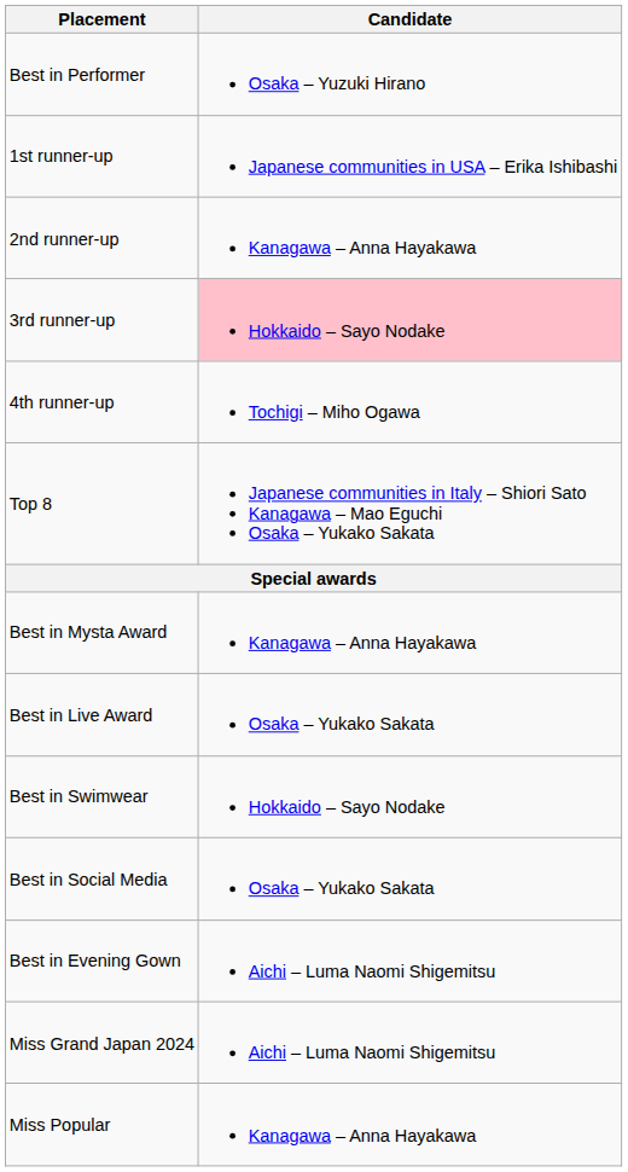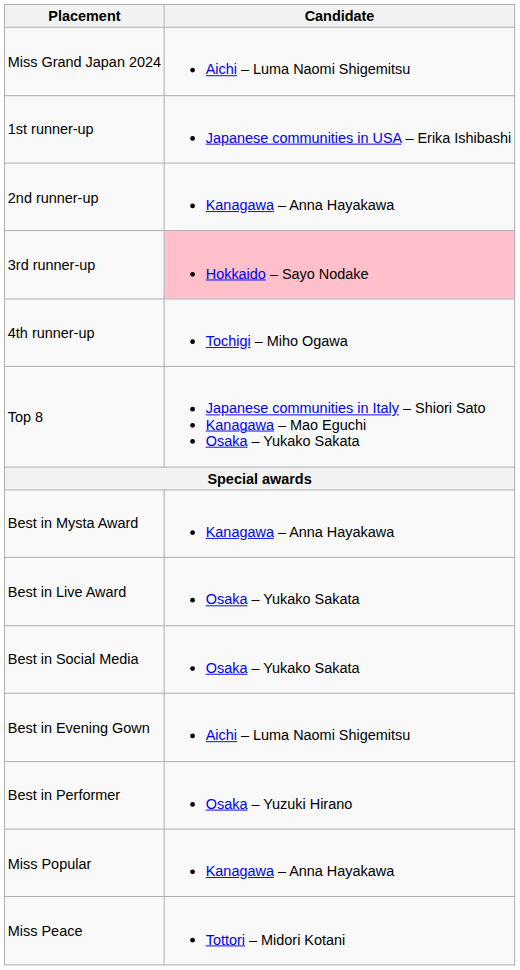 <table class="wikitable col1center" style="font-size: 95%;">
 <tr>
 <th>Placement</th>
 <th>Candidate</th>
 </tr>
 <tr>
-<td>Best in Performer</td>
-<td><br><ul><li><a href='#'>Osaka</a> – Yuzuki Hirano</li></ul></td>
+<td>Miss Grand Japan 2024</td>
+<td><br><ul><li><a href='#'>Aichi</a> – Luma Naomi Shigemitsu</li></ul></td>
 </tr>
 <tr>
 <td>1st runner-up</td>
 <td><br><ul><li><a href='#'>Japanese communities in USA</a> – Erika Ishibashi</li></ul></td>
 </tr>
 <tr>
 <td>2nd runner-up</td>
 <td><br><ul><li><a href='#'>Kanagawa</a> – Anna Hayakawa</li></ul></td>
 </tr>
 <tr>
 <td>3rd runner-up</td>
 <td style="background: pink;"><br><ul><li><a href='#'>Hokkaido</a> – Sayo Nodake</li></ul></td>
 </tr>
 <tr>
 <td>4th runner-up</td>
 <td><br><ul><li><a href='#'>Tochigi</a> – Miho Ogawa</li></ul></td>
 </tr>
 <tr>
 <td>Top 8</td>
 <td><br><ul><li><a href='#'>Japanese communities in Italy</a> – Shiori Sato</li><li><a href='#'>Kanagawa</a> – Mao Eguchi</li><li><a href='#'>Osaka</a> – Yukako Sakata</li></ul></td>
 </tr>
 <tr>
 <th colspan=2>Special awards</th>
 </tr>
 <tr>
 <td>Best in Mysta Award</td>
 <td><br><ul><li><a href='#'>Kanagawa</a> – Anna Hayakawa</li></ul></td>
 </tr>
 <tr>
 <td>Best in Live Award</td>
 <td><br><ul><li><a href='#'>Osaka</a> – Yukako Sakata</li></ul></td>
 </tr>
 <tr>
-<td>Best in Swimwear</td>
-<td><br><ul><li><a href='#'>Hokkaido</a> – Sayo Nodake</li></ul></td>
-</tr>
-<tr>
 <td>Best in Social Media</td>
 <td><br><ul><li><a href='#'>Osaka</a> – Yukako Sakata</li></ul></td>
 </tr>
 <tr>
 <td>Best in Evening Gown</td>
 <td><br><ul><li><a href='#'>Aichi</a> – Luma Naomi Shigemitsu</li></ul></td>
 </tr>
 <tr>
-<td>Miss Grand Japan 2024</td>
-<td><br><ul><li><a href='#'>Aichi</a> – Luma Naomi Shigemitsu</li></ul></td>
+<td>Best in Performer</td>
+<td><br><ul><li><a href='#'>Osaka</a> – Yuzuki Hirano</li></ul></td>
 </tr>
 <tr>
 <td>Miss Popular</td>
 <td><br><ul><li><a href='#'>Kanagawa</a> – Anna Hayakawa</li></ul></td>
 </tr>
+<tr>
+<td>Miss Peace</td>
+<td><br><ul><li><a href='#'>Tottori</a> – Midori Kotani</li></ul></td>
+</tr>
 </table>
